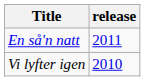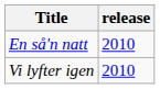 <table class=wikitable>
 <tr>
 <th>Title</th>
 <th>release</th>
 </tr>
 <tr>
 <td><em><a href='#'>En så'n natt</a></em></td>
-<td><a href='#'>2011</a></td>
+<td><a href='#'>2010</a></td>
 </tr>
 <tr>
 <td><em>Vi lyfter igen</em></td>
 <td><a href='#'>2010</a></td>
 </tr>
 </table>
